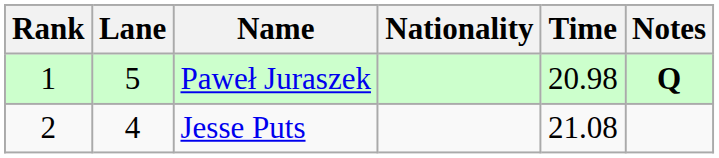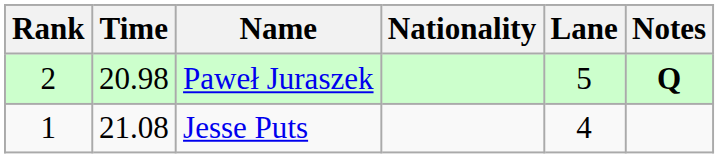 <table class="wikitable sortable" style="text-align:center">
 <tr>
 <th>Rank</th>
-<th>Lane</th>
+<th>Time</th>
 <th>Name</th>
 <th>Nationality</th>
-<th>Time</th>
+<th>Lane</th>
 <th>Notes</th>
 </tr>
 <tr bgcolor=ccffcc>
-<td>1</td>
-<td>5</td>
+<td>2</td>
+<td>20.98</td>
 <td align=left><a href='#'>Paweł Juraszek</a></td>
 <td align=left></td>
-<td>20.98</td>
+<td>5</td>
 <td><strong>Q</strong></td>
 </tr>
 <tr>
-<td>2</td>
-<td>4</td>
+<td>1</td>
+<td>21.08</td>
 <td align=left><a href='#'>Jesse Puts</a></td>
 <td align=left></td>
-<td>21.08</td>
+<td>4</td>
 <td></td>
 </tr>
 </table>
